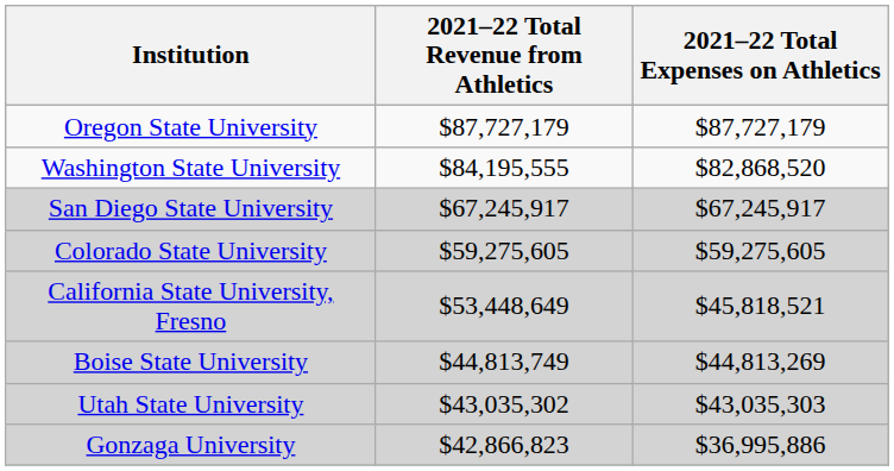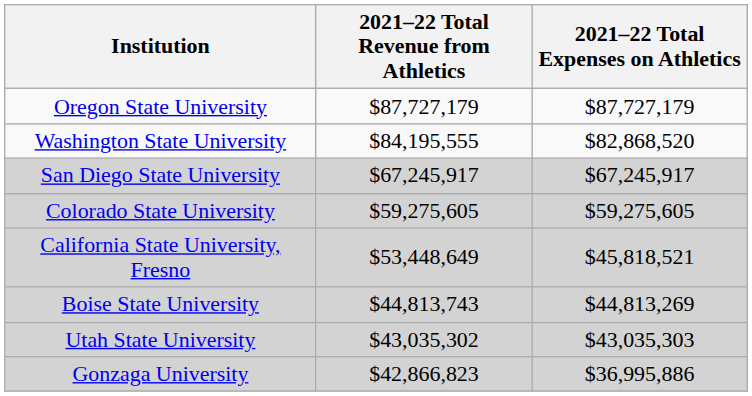 <table class="wikitable sortable" style="text-align: center">
 <tr>
 <th style="width:220px;">Institution</th>
 <th style="width:150px;">2021–22 Total Revenue from Athletics</th>
 <th style="width:150px;">2021–22 Total Expenses on Athletics</th>
 </tr>
 <tr>
 <td><a href='#'>Oregon State University</a></td>
 <td>$87,727,179</td>
 <td>$87,727,179</td>
 </tr>
 <tr>
 <td><a href='#'>Washington State University</a></td>
 <td>$84,195,555</td>
 <td>$82,868,520</td>
 </tr>
 <tr bgcolor=lightgray>
 <td><a href='#'>San Diego State University</a></td>
 <td>$67,245,917</td>
 <td>$67,245,917</td>
 </tr>
 <tr bgcolor=lightgray>
 <td><a href='#'>Colorado State University</a></td>
 <td>$59,275,605</td>
 <td>$59,275,605</td>
 </tr>
 <tr bgcolor=lightgray>
 <td><a href='#'>California State University, Fresno</a></td>
 <td>$53,448,649</td>
 <td>$45,818,521</td>
 </tr>
 <tr bgcolor=lightgray>
 <td><a href='#'>Boise State University</a></td>
-<td>$44,813,749</td>
+<td>$44,813,743</td>
 <td>$44,813,269</td>
 </tr>
 <tr bgcolor=lightgray>
 <td><a href='#'>Utah State University</a></td>
 <td>$43,035,302</td>
 <td>$43,035,303</td>
 </tr>
 <tr bgcolor=lightgray>
 <td><a href='#'>Gonzaga University</a></td>
 <td>$42,866,823</td>
 <td>$36,995,886</td>
 </tr>
 </table>
